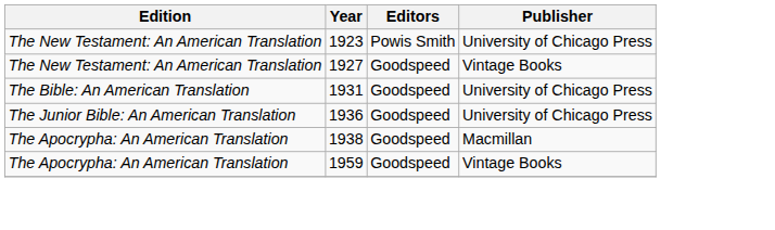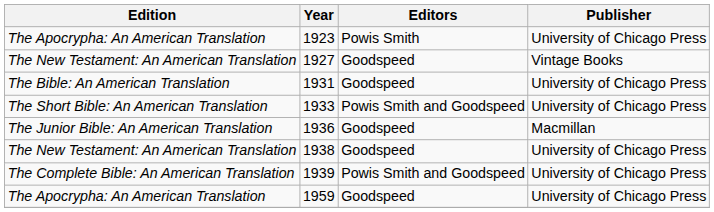 <table class="wikitable">
 <tr>
 <th>Edition</th>
 <th>Year</th>
 <th>Editors</th>
 <th>Publisher</th>
 </tr>
 <tr>
-<td><em>The New Testament: An American Translation</em></td>
+<td><em>The Apocrypha: An American Translation</em></td>
 <td>1923</td>
 <td>Powis Smith</td>
 <td>University of Chicago Press</td>
 </tr>
 <tr>
 <td><em>The New Testament: An American Translation</em></td>
 <td>1927</td>
 <td>Goodspeed</td>
 <td>Vintage Books</td>
 </tr>
 <tr>
 <td><em>The Bible: An American Translation</em></td>
 <td>1931</td>
 <td>Goodspeed</td>
 <td>University of Chicago Press</td>
 </tr>
 <tr>
+<td><em>The Short Bible: An American Translation</em></td>
+<td>1933</td>
+<td>Powis Smith and Goodspeed</td>
+<td>University of Chicago Press</td>
+</tr>
+<tr>
 <td><em>The Junior Bible: An American Translation</em></td>
 <td>1936</td>
+<td>Goodspeed</td>
+<td>Macmillan</td>
+</tr>
+<tr>
+<td><em>The New Testament: An American Translation</em></td>
+<td>1938</td>
 <td>Goodspeed</td>
 <td>University of Chicago Press</td>
 </tr>
 <tr>
-<td><em>The Apocrypha: An American Translation</em></td>
-<td>1938</td>
-<td>Goodspeed</td>
-<td>Macmillan</td>
+<td><em>The Complete Bible: An American Translation</em></td>
+<td>1939</td>
+<td>Powis Smith and Goodspeed</td>
+<td>University of Chicago Press</td>
 </tr>
 <tr>
 <td><em>The Apocrypha: An American Translation</em></td>
 <td>1959</td>
 <td>Goodspeed</td>
-<td>Vintage Books</td>
+<td>University of Chicago Press</td>
 </tr>
 <tr>
 </tr>
 </table>
